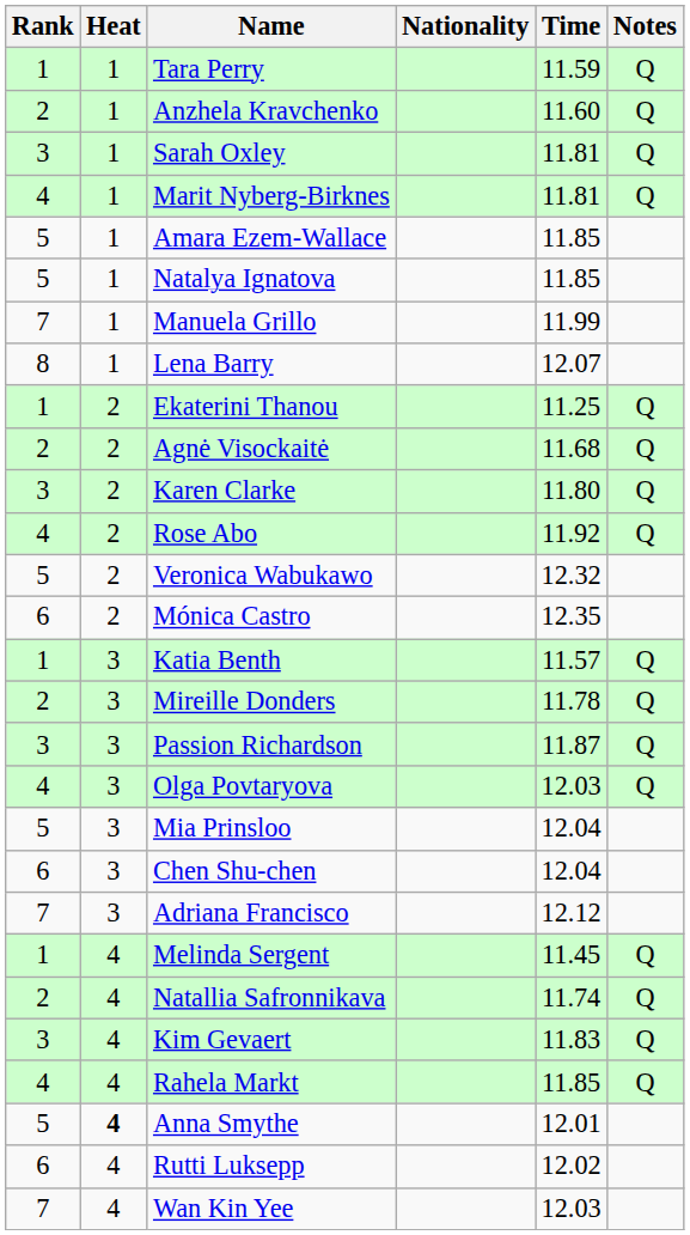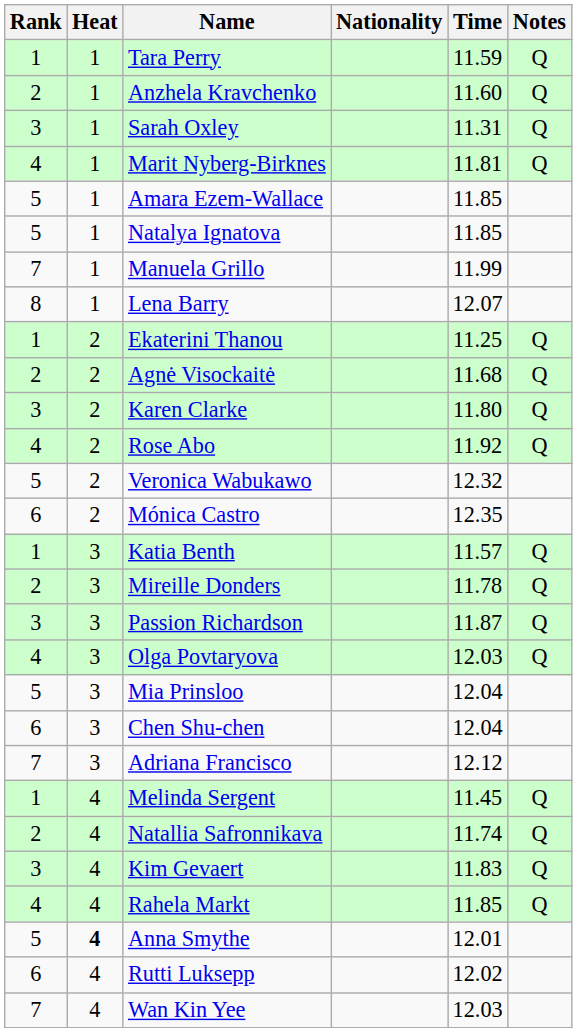 <table class="wikitable sortable" style="text-align:center">
 <tr>
 <th>Rank</th>
 <th>Heat</th>
 <th>Name</th>
 <th>Nationality</th>
 <th>Time</th>
 <th>Notes</th>
 </tr>
 <tr bgcolor=ccffcc>
 <td>1</td>
 <td>1</td>
 <td align=left><a href='#'>Tara Perry</a></td>
 <td align=left></td>
 <td>11.59</td>
 <td>Q</td>
 </tr>
 <tr bgcolor=ccffcc>
 <td>2</td>
 <td>1</td>
 <td align=left><a href='#'>Anzhela Kravchenko</a></td>
 <td align=left></td>
 <td>11.60</td>
 <td>Q</td>
 </tr>
 <tr bgcolor=ccffcc>
 <td>3</td>
 <td>1</td>
 <td align=left><a href='#'>Sarah Oxley</a></td>
 <td align=left></td>
-<td>11.81</td>
+<td>11.31</td>
 <td>Q</td>
 </tr>
 <tr bgcolor=ccffcc>
 <td>4</td>
 <td>1</td>
 <td align=left><a href='#'>Marit Nyberg-Birknes</a></td>
 <td align=left></td>
 <td>11.81</td>
 <td>Q</td>
 </tr>
 <tr>
 <td>5</td>
 <td>1</td>
 <td align=left><a href='#'>Amara Ezem-Wallace</a></td>
 <td align=left></td>
 <td>11.85</td>
 <td></td>
 </tr>
 <tr>
 <td>5</td>
 <td>1</td>
 <td align=left><a href='#'>Natalya Ignatova</a></td>
 <td align=left></td>
 <td>11.85</td>
 <td></td>
 </tr>
 <tr>
 <td>7</td>
 <td>1</td>
 <td align=left><a href='#'>Manuela Grillo</a></td>
 <td align=left></td>
 <td>11.99</td>
 <td></td>
 </tr>
 <tr>
 <td>8</td>
 <td>1</td>
 <td align=left><a href='#'>Lena Barry</a></td>
 <td align=left></td>
 <td>12.07</td>
 <td></td>
 </tr>
 <tr bgcolor=ccffcc>
 <td>1</td>
 <td>2</td>
 <td align=left><a href='#'>Ekaterini Thanou</a></td>
 <td align=left></td>
 <td>11.25</td>
 <td>Q</td>
 </tr>
 <tr bgcolor=ccffcc>
 <td>2</td>
 <td>2</td>
 <td align=left><a href='#'>Agnė Visockaitė</a></td>
 <td align=left></td>
 <td>11.68</td>
 <td>Q</td>
 </tr>
 <tr bgcolor=ccffcc>
 <td>3</td>
 <td>2</td>
 <td align=left><a href='#'>Karen Clarke</a></td>
 <td align=left></td>
 <td>11.80</td>
 <td>Q</td>
 </tr>
 <tr bgcolor=ccffcc>
 <td>4</td>
 <td>2</td>
 <td align=left><a href='#'>Rose Abo</a></td>
 <td align=left></td>
 <td>11.92</td>
 <td>Q</td>
 </tr>
 <tr>
 <td>5</td>
 <td>2</td>
 <td align=left><a href='#'>Veronica Wabukawo</a></td>
 <td align=left></td>
 <td>12.32</td>
 <td></td>
 </tr>
 <tr>
 <td>6</td>
 <td>2</td>
 <td align=left><a href='#'>Mónica Castro</a></td>
 <td align=left></td>
 <td>12.35</td>
 <td></td>
 </tr>
 <tr bgcolor=ccffcc>
 <td>1</td>
 <td>3</td>
 <td align=left><a href='#'>Katia Benth</a></td>
 <td align=left></td>
 <td>11.57</td>
 <td>Q</td>
 </tr>
 <tr bgcolor=ccffcc>
 <td>2</td>
 <td>3</td>
 <td align=left><a href='#'>Mireille Donders</a></td>
 <td align=left></td>
 <td>11.78</td>
 <td>Q</td>
 </tr>
 <tr bgcolor=ccffcc>
 <td>3</td>
 <td>3</td>
 <td align=left><a href='#'>Passion Richardson</a></td>
 <td align=left></td>
 <td>11.87</td>
 <td>Q</td>
 </tr>
 <tr bgcolor=ccffcc>
 <td>4</td>
 <td>3</td>
 <td align=left><a href='#'>Olga Povtaryova</a></td>
 <td align=left></td>
 <td>12.03</td>
 <td>Q</td>
 </tr>
 <tr>
 <td>5</td>
 <td>3</td>
 <td align=left><a href='#'>Mia Prinsloo</a></td>
 <td align=left></td>
 <td>12.04</td>
 <td></td>
 </tr>
 <tr>
 <td>6</td>
 <td>3</td>
 <td align=left><a href='#'>Chen Shu-chen</a></td>
 <td align=left></td>
 <td>12.04</td>
 <td></td>
 </tr>
 <tr>
 <td>7</td>
 <td>3</td>
 <td align=left><a href='#'>Adriana Francisco</a></td>
 <td align=left></td>
 <td>12.12</td>
 <td></td>
 </tr>
 <tr bgcolor=ccffcc>
 <td>1</td>
 <td>4</td>
 <td align=left><a href='#'>Melinda Sergent</a></td>
 <td align=left></td>
 <td>11.45</td>
 <td>Q</td>
 </tr>
 <tr bgcolor=ccffcc>
 <td>2</td>
 <td>4</td>
 <td align=left><a href='#'>Natallia Safronnikava</a></td>
 <td align=left></td>
 <td>11.74</td>
 <td>Q</td>
 </tr>
 <tr bgcolor=ccffcc>
 <td>3</td>
 <td>4</td>
 <td align=left><a href='#'>Kim Gevaert</a></td>
 <td align=left></td>
 <td>11.83</td>
 <td>Q</td>
 </tr>
 <tr bgcolor=ccffcc>
 <td>4</td>
 <td>4</td>
 <td align=left><a href='#'>Rahela Markt</a></td>
 <td align=left></td>
 <td>11.85</td>
 <td>Q</td>
 </tr>
 <tr>
 <td>5</td>
 <td><strong>4</strong></td>
 <td align=left><a href='#'>Anna Smythe</a></td>
 <td align=left></td>
 <td>12.01</td>
 <td></td>
 </tr>
 <tr>
 <td>6</td>
 <td>4</td>
 <td align=left><a href='#'>Rutti Luksepp</a></td>
 <td align=left></td>
 <td>12.02</td>
 <td></td>
 </tr>
 <tr>
 <td>7</td>
 <td>4</td>
 <td align=left><a href='#'>Wan Kin Yee</a></td>
 <td align=left></td>
 <td>12.03</td>
 <td></td>
 </tr>
 </table>
